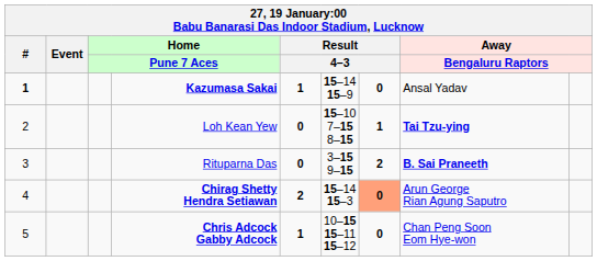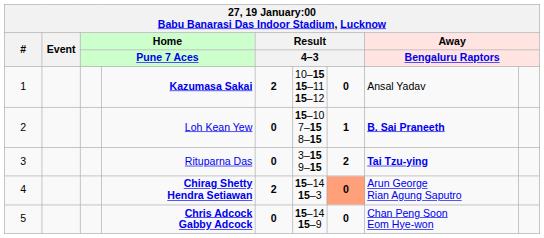 <table class="wikitable">
 <tr>
 <th colspan="9">27, 19 January:00<br><a href='#'>Babu Banarasi Das Indoor Stadium</a>, <a href='#'>Lucknow</a></th>
 </tr>
 <tr>
 <th rowspan="2" width="50">#</th>
 <th rowspan="2" width="50">Event</th>
 <th colspan="2" width="250" style="background-color:#ccffcc">Home</th>
 <th colspan="3" width="150">Result</th>
 <th colspan="2" width="250" style="background-color:#ffe4e1">Away</th>
 </tr>
 <tr>
 <th colspan="2" style="background-color:#ccffcc"><a href='#'>Pune 7 Aces</a></th>
 <th colspan="3">4–3</th>
 <th colspan="2" style="background-color:#ffe4e1"><a href='#'>Bengaluru Raptors</a></th>
 </tr>
 <tr>
-<td align="center"><strong>1</strong></td>
+<td align="center">1</td>
 <td align="center"></td>
 <td align="center" width="25"></td>
 <td align="right" width="225"><strong><a href='#'>Kazumasa Sakai</a> </strong></td>
-<td align="center" width="50"><strong>1</strong></td>
-<td align="center"><strong>15</strong>–14<br><strong>15</strong>–9</td>
+<td align="center" width="50"><strong>2</strong></td>
+<td align="center">10–<strong>15</strong><br><strong>15</strong>–11<br><strong>15</strong>–12</td>
 <td align="center" width="50"><strong>0</strong></td>
 <td align="left" width="225"><strong></strong> Ansal Yadav</td>
 <td align="center" width="25"></td>
 </tr>
 <tr>
 <td align="center">2</td>
 <td align="center"></td>
 <td align="center"></td>
 <td align="right"><a href='#'>Loh Kean Yew</a> </td>
 <td align="center"><strong>0</strong></td>
 <td align="center"><strong>15</strong>–10<br>7–<strong>15</strong><br>8–<strong>15</strong></td>
 <td align="center"><strong>1</strong></td>
-<td align="left"><strong> <a href='#'>Tai Tzu-ying</a></strong></td>
+<td align="left"><strong> <a href='#'>B. Sai Praneeth</a></strong></td>
 <td align="center"></td>
 </tr>
 <tr>
 <td align="center">3</td>
 <td align="center"></td>
 <td align="center"></td>
 <td align="right"><a href='#'>Rituparna Das</a> </td>
 <td align="center"><strong>0</strong></td>
 <td align="center">3–<strong>15</strong><br>9–<strong>15</strong></td>
 <td align="center"><strong>2</strong></td>
-<td align="left"><strong> <a href='#'>B. Sai Praneeth</a></strong></td>
+<td align="left"><strong> <a href='#'>Tai Tzu-ying</a></strong></td>
 <td align="center"></td>
 </tr>
 <tr>
 <td align="center">4</td>
 <td align="center"></td>
 <td align="center"></td>
 <td align="right"><strong><a href='#'>Chirag Shetty</a> <br><a href='#'>Hendra Setiawan</a> </strong></td>
 <td align="center"><strong>2</strong></td>
 <td align="center"><strong>15</strong>–14<br><strong>15</strong>–3</td>
 <td align="center" style="background: lightsalmon;"><strong>0</strong></td>
 <td align="left"> <a href='#'>Arun George</a><br> <a href='#'>Rian Agung Saputro</a></td>
 <td align="center"></td>
 </tr>
 <tr>
 <td align="center">5</td>
 <td align="center"></td>
 <td align="center"></td>
 <td align="right"><strong><a href='#'>Chris Adcock</a> <br><a href='#'>Gabby Adcock</a> </strong></td>
-<td align="center"><strong>1</strong></td>
-<td align="center">10–<strong>15</strong><br><strong>15</strong>–11<br><strong>15</strong>–12</td>
+<td align="center"><strong>0</strong></td>
+<td align="center"><strong>15</strong>–14<br><strong>15</strong>–9</td>
 <td align="center"><strong>0</strong></td>
 <td align="left"> <a href='#'>Chan Peng Soon</a><br> <a href='#'>Eom Hye-won</a></td>
 <td align="center"></td>
 </tr>
 </table>
